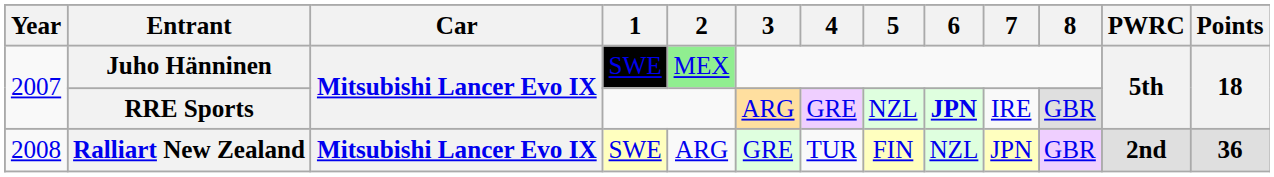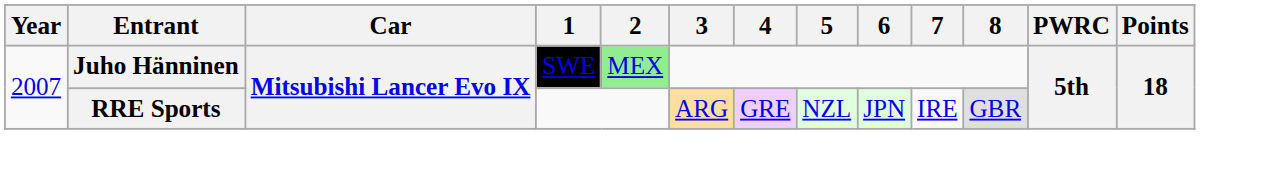 <table class="wikitable" border="1" style="text-align:center; font-size:85%;">
 <tr>
 <th>Year</th>
 <th>Entrant</th>
 <th>Car</th>
 <th>1</th>
 <th>2</th>
 <th>3</th>
 <th>4</th>
 <th>5</th>
 <th>6</th>
 <th>7</th>
 <th>8</th>
 <th>PWRC</th>
 <th>Points</th>
 </tr>
 <tr>
 <td rowspan=2><a href='#'>2007</a></td>
 <th nowrap>Juho Hänninen</th>
 <th rowspan=2 nowrap><a href='#'>Mitsubishi Lancer Evo IX</a></th>
 <td style="background:#000000; color:#ffffff"><a href='#'><span>SWE</span></a><br></td>
 <td style="background: lightgreen;"><a href='#'>MEX</a></td>
 <td colspan=6></td>
 <th rowspan=2>5th</th>
 <th rowspan=2>18</th>
 </tr>
 <tr>
 <th nowrap>RRE Sports</th>
 <td colspan=2></td>
 <td style="background:#FFDF9F;"><a href='#'>ARG</a><br></td>
 <td style="background:#EFCFFF;"><a href='#'>GRE</a><br></td>
 <td style="background:#DFFFDF;"><a href='#'>NZL</a><br></td>
-<td style="background:#DFFFDF;"><strong><a href='#'>JPN</a><br></strong></td>
+<td style="background:#DFFFDF;"><a href='#'>JPN</a><br></td>
 <td><a href='#'>IRE</a></td>
 <td style="background:#DFDFDF;"><a href='#'>GBR</a><br></td>
 </tr>
-<tr>
-<td><a href='#'>2008</a></td>
-<th nowrap><a href='#'>Ralliart</a> New Zealand</th>
-<th nowrap><a href='#'>Mitsubishi Lancer Evo IX</a></th>
-<td style="background:#FFFFBF;"><a href='#'>SWE</a><br></td>
-<td><a href='#'>ARG</a></td>
-<td style="background:#DFFFDF;"><a href='#'>GRE</a><br></td>
-<td><a href='#'>TUR</a></td>
-<td style="background:#FFFFBF;"><a href='#'>FIN</a><br></td>
-<td style="background:#DFFFDF;"><a href='#'>NZL</a><br></td>
-<td style="background:#FFFFBF;"><a href='#'>JPN</a><br></td>
-<td style="background:#EFCFFF;"><a href='#'>GBR</a><br></td>
-<td style="background:#DFDFDF;"><strong>2nd</strong></td>
-<td style="background:#DFDFDF;"><strong>36</strong></td>
-</tr>
 </table>
